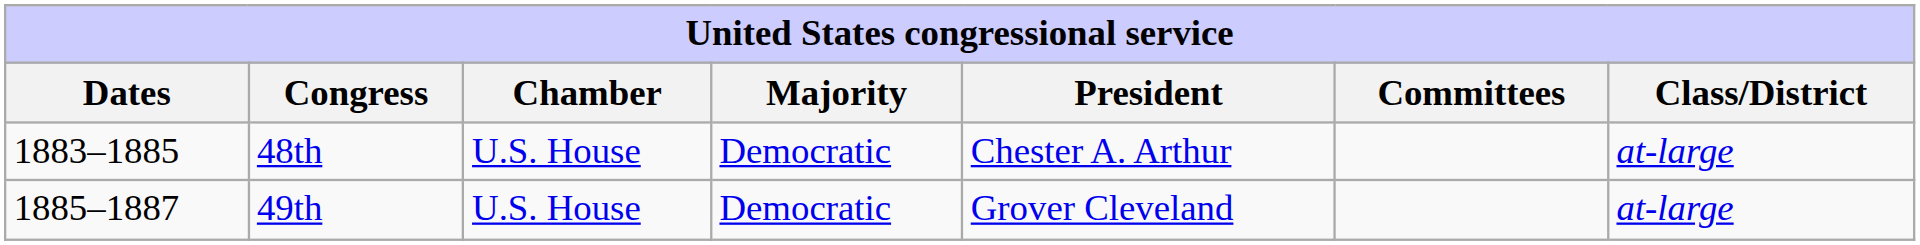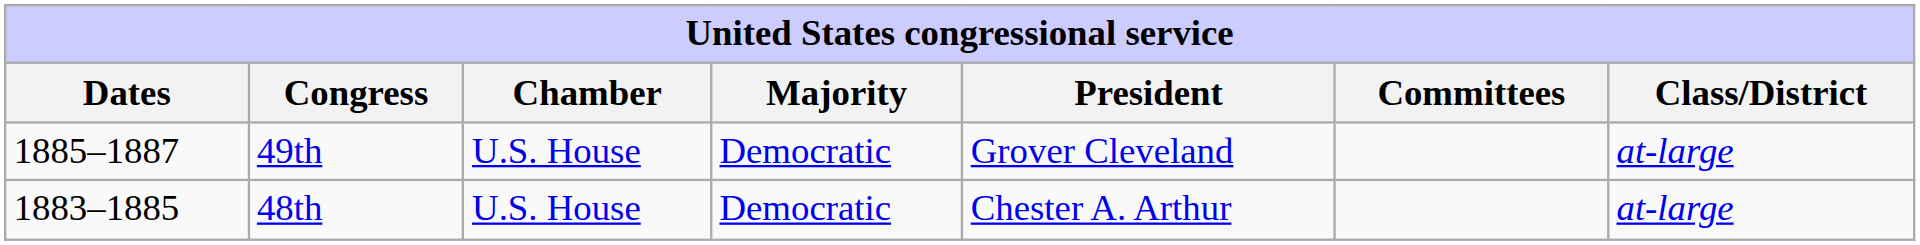 <table class=wikitable style="width: 94%" style="text-align: center;" align="center">
 <tr bgcolor=#cccccc>
 <th colspan=7 style="background: #ccccff;">United States congressional service</th>
 </tr>
 <tr>
 <th><strong>Dates</strong></th>
 <th><strong>Congress</strong></th>
 <th><strong>Chamber</strong></th>
 <th><strong>Majority</strong></th>
 <th><strong>President</strong></th>
 <th><strong>Committees</strong></th>
 <th><strong>Class/District</strong></th>
 </tr>
 <tr>
+<td>1885–1887</td>
+<td><a href='#'>49th</a></td>
+<td><a href='#'>U.S. House</a></td>
+<td><a href='#'>Democratic</a></td>
+<td><a href='#'>Grover Cleveland</a></td>
+<td></td>
+<td><a href='#'><em>at-large</em></a></td>
+</tr>
+<tr>
 <td>1883–1885</td>
 <td><a href='#'>48th</a></td>
 <td><a href='#'>U.S. House</a></td>
 <td><a href='#'>Democratic</a></td>
 <td><a href='#'>Chester A. Arthur</a></td>
 <td></td>
 <td><a href='#'><em>at-large</em></a></td>
 </tr>
-<tr>
-<td>1885–1887</td>
-<td><a href='#'>49th</a></td>
-<td><a href='#'>U.S. House</a></td>
-<td><a href='#'>Democratic</a></td>
-<td><a href='#'>Grover Cleveland</a></td>
-<td></td>
-<td><a href='#'><em>at-large</em></a></td>
-</tr>
 </table>
